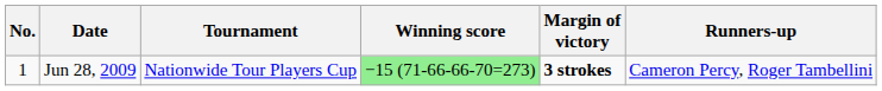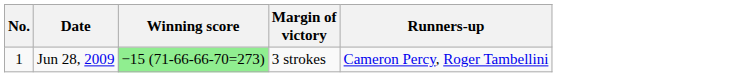 <table class="wikitable" style="font-size:95%;">
 <tr>
 <th>No.</th>
 <th>Date</th>
-<th>Tournament</th>
 <th>Winning score</th>
 <th>Margin of<br>victory</th>
 <th>Runners-up</th>
 </tr>
 <tr>
 <td align=center>1</td>
 <td align=right>Jun 28, <a href='#'>2009</a></td>
-<td><a href='#'>Nationwide Tour Players Cup</a></td>
 <td style="background: lightgreen;">−15 (71-66-66-70=273)</td>
-<td><strong>3 strokes</strong></td>
+<td>3 strokes</td>
 <td> <a href='#'>Cameron Percy</a>,  <a href='#'>Roger Tambellini</a></td>
 </tr>
 </table>
